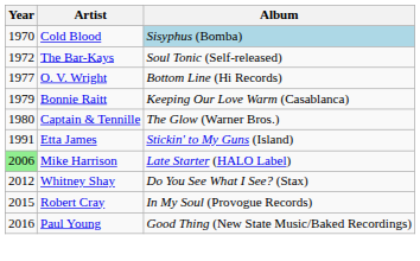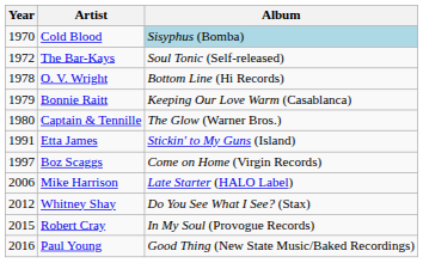 <table class="wikitable">
 <tr>
 <th>Year</th>
 <th>Artist</th>
 <th>Album</th>
 </tr>
 <tr>
 <td>1970</td>
 <td><a href='#'>Cold Blood</a></td>
 <td style="background: lightblue;"><em>Sisyphus</em> (Bomba)</td>
 </tr>
 <tr>
 <td>1972</td>
 <td><a href='#'>The Bar-Kays</a></td>
 <td><em>Soul Tonic</em> (Self-released)</td>
 </tr>
 <tr>
-<td>1977</td>
+<td>1978</td>
 <td><a href='#'>O. V. Wright</a></td>
 <td><em>Bottom Line</em> (Hi Records)</td>
 </tr>
 <tr>
 <td>1979</td>
 <td><a href='#'>Bonnie Raitt</a></td>
 <td><em>Keeping Our Love Warm</em> (Casablanca)</td>
 </tr>
 <tr>
 <td>1980</td>
 <td><a href='#'>Captain & Tennille</a></td>
 <td><em>The Glow</em> (Warner Bros.)</td>
 </tr>
 <tr>
 <td>1991</td>
 <td><a href='#'>Etta James</a></td>
 <td><em><a href='#'>Stickin' to My Guns</a></em> (Island)</td>
 </tr>
 <tr>
-<td style="background: lightgreen;">2006</td>
+<td>1997</td>
+<td><a href='#'>Boz Scaggs</a></td>
+<td><em>Come on Home</em> (Virgin Records)</td>
+</tr>
+<tr>
+<td>2006</td>
 <td><a href='#'>Mike Harrison</a></td>
 <td><em><a href='#'>Late Starter</a></em> (<a href='#'>HALO Label</a>)</td>
 </tr>
 <tr>
 <td>2012</td>
 <td><a href='#'>Whitney Shay</a></td>
 <td><em>Do You See What I See?</em> (Stax)</td>
 </tr>
 <tr>
 <td>2015</td>
 <td><a href='#'>Robert Cray</a></td>
 <td><em>In My Soul</em> (Provogue Records)</td>
 </tr>
 <tr>
 <td>2016</td>
 <td><a href='#'>Paul Young</a></td>
 <td><em>Good Thing</em> (New State Music/Baked Recordings)</td>
 </tr>
 </table>
